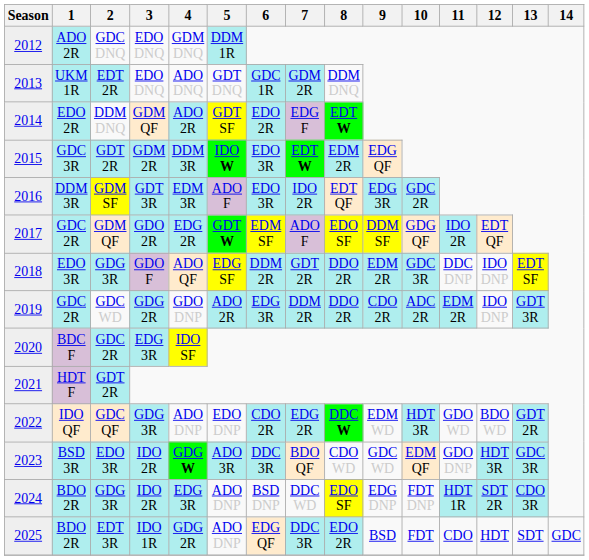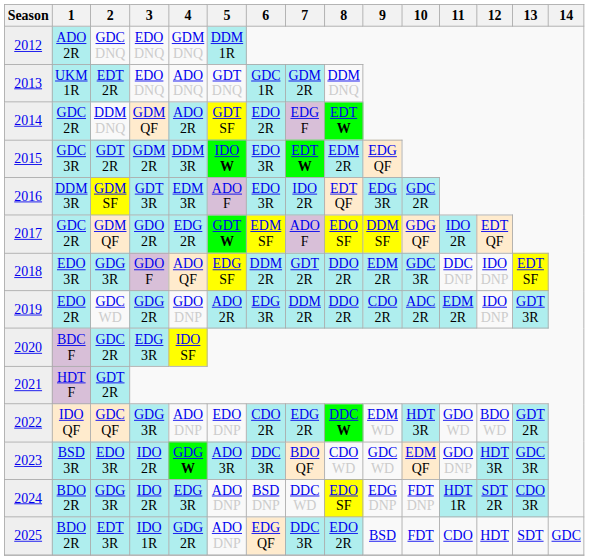 <table class="wikitable" style="width:50%; margin:0">
 <tr>
 <th>Season</th>
 <th>1</th>
 <th>2</th>
 <th>3</th>
 <th>4</th>
 <th>5</th>
 <th>6</th>
 <th>7</th>
 <th>8</th>
 <th>9</th>
 <th>10</th>
 <th>11</th>
 <th>12</th>
 <th>13</th>
 <th>14</th>
 </tr>
 <tr>
 <td style="text-align:center; background:#efefef;"><a href='#'>2012</a></td>
 <td style="text-align:center; background:#afeeee;"><a href='#'>ADO</a><br>2R</td>
 <td style="text-align:center; color:#ccc;"><a href='#'>GDC</a><br>DNQ</td>
 <td style="text-align:center; color:#ccc;"><a href='#'>EDO</a><br>DNQ</td>
 <td style="text-align:center; color:#ccc;"><a href='#'>GDM</a><br>DNQ</td>
 <td style="text-align:center; background:#afeeee;"><a href='#'>DDM</a><br>1R</td>
 </tr>
 <tr>
 <td style="text-align:center; background:#efefef;"><a href='#'>2013</a></td>
 <td style="text-align:center; background:#afeeee;"><a href='#'>UKM</a><br>1R</td>
 <td style="text-align:center; background:#afeeee;"><a href='#'>EDT</a><br>2R</td>
 <td style="text-align:center; color:#ccc;"><a href='#'>EDO</a><br>DNQ</td>
 <td style="text-align:center; color:#ccc;"><a href='#'>ADO</a><br>DNQ</td>
 <td style="text-align:center; color:#ccc;"><a href='#'>GDT</a><br>DNQ</td>
 <td style="text-align:center; background:#afeeee;"><a href='#'>GDC</a><br>1R</td>
 <td style="text-align:center; background:#afeeee;"><a href='#'>GDM</a><br>2R</td>
 <td style="text-align:center; color:#ccc;"><a href='#'>DDM</a><br>DNQ</td>
 </tr>
 <tr>
 <td style="text-align:center; background:#efefef;"><a href='#'>2014</a></td>
-<td style="text-align:center; background:#afeeee;"><a href='#'>EDO</a><br>2R</td>
+<td style="text-align:center; background:#afeeee;"><a href='#'>GDC</a><br>2R</td>
 <td style="text-align:center; color:#ccc;"><a href='#'>DDM</a><br>DNQ</td>
 <td style="text-align:center; background:#ffebcd;"><a href='#'>GDM</a><br>QF</td>
 <td style="text-align:center; background:#afeeee;"><a href='#'>ADO</a><br>2R</td>
 <td style="text-align:center; background:yellow;"><a href='#'>GDT</a><br>SF</td>
 <td style="text-align:center; background:#afeeee;"><a href='#'>EDO</a><br>2R</td>
 <td style="text-align:center; background:thistle;"><a href='#'>EDG</a><br>F</td>
 <td style="text-align:center; background:lime;"><a href='#'>EDT</a><br><strong>W</strong></td>
 </tr>
 <tr>
 <td style="text-align:center; background:#efefef;"><a href='#'>2015</a></td>
 <td style="text-align:center; background:#afeeee;"><a href='#'>GDC</a><br>3R</td>
 <td style="text-align:center; background:#afeeee;"><a href='#'>GDT</a><br>2R</td>
 <td style="text-align:center; background:#afeeee;"><a href='#'>GDM</a><br>2R</td>
 <td style="text-align:center; background:#afeeee;"><a href='#'>DDM</a><br>3R</td>
 <td style="text-align:center; background:lime;"><a href='#'>IDO</a><br><strong>W</strong></td>
 <td style="text-align:center; background:#afeeee;"><a href='#'>EDO</a><br>3R</td>
 <td style="text-align:center; background:lime;"><a href='#'>EDT</a><br><strong>W</strong></td>
 <td style="text-align:center; background:#afeeee;"><a href='#'>EDM</a><br>2R</td>
 <td style="text-align:center; background:#ffebcd;"><a href='#'>EDG</a><br>QF</td>
 </tr>
 <tr>
 <td style="text-align:center; background:#efefef;"><a href='#'>2016</a></td>
 <td style="text-align:center; background:#afeeee;"><a href='#'>DDM</a><br>3R</td>
 <td style="text-align:center; background:yellow;"><a href='#'>GDM</a><br>SF</td>
 <td style="text-align:center; background:#afeeee;"><a href='#'>GDT</a><br>3R</td>
 <td style="text-align:center; background:#afeeee;"><a href='#'>EDM</a><br>3R</td>
 <td style="text-align:center; background:thistle;"><a href='#'>ADO</a><br>F</td>
 <td style="text-align:center; background:#afeeee;"><a href='#'>EDO</a><br>3R</td>
 <td style="text-align:center; background:#afeeee;"><a href='#'>IDO</a><br>2R</td>
 <td style="text-align:center; background:#ffebcd;"><a href='#'>EDT</a><br>QF</td>
 <td style="text-align:center; background:#afeeee;"><a href='#'>EDG</a><br>3R</td>
 <td style="text-align:center; background:#afeeee;"><a href='#'>GDC</a><br>2R</td>
 </tr>
 <tr>
 <td style="text-align:center; background:#efefef;"><a href='#'>2017</a></td>
 <td style="text-align:center; background:#afeeee;"><a href='#'>GDC</a><br>2R</td>
 <td style="text-align:center; background:#ffebcd;"><a href='#'>GDM</a><br>QF</td>
 <td style="text-align:center; background:#afeeee;"><a href='#'>GDO</a><br>2R</td>
 <td style="text-align:center; background:#afeeee;"><a href='#'>EDG</a><br>2R</td>
 <td style="text-align:center; background:lime;"><a href='#'>GDT</a><br><strong>W</strong></td>
 <td style="text-align:center; background:yellow;"><a href='#'>EDM</a><br>SF</td>
 <td style="text-align:center; background:thistle;"><a href='#'>ADO</a><br>F</td>
 <td style="text-align:center; background:yellow;"><a href='#'>EDO</a><br>SF</td>
 <td style="text-align:center; background:yellow;"><a href='#'>DDM</a><br>SF</td>
 <td style="text-align:center; background:#ffebcd;"><a href='#'>GDG</a><br>QF</td>
 <td style="text-align:center; background:#afeeee;"><a href='#'>IDO</a><br>2R</td>
 <td style="text-align:center; background:#ffebcd;"><a href='#'>EDT</a><br>QF</td>
 </tr>
 <tr>
 <td style="text-align:center; background:#efefef;"><a href='#'>2018</a></td>
 <td style="text-align:center; background:#afeeee;"><a href='#'>EDO</a><br>3R</td>
 <td style="text-align:center; background:#afeeee;"><a href='#'>GDG</a><br>3R</td>
 <td style="text-align:center; background:thistle;"><a href='#'>GDO</a><br>F</td>
 <td style="text-align:center; background:#ffebcd;"><a href='#'>ADO</a><br>QF</td>
 <td style="text-align:center; background:yellow;"><a href='#'>EDG</a><br>SF</td>
 <td style="text-align:center; background:#afeeee;"><a href='#'>DDM</a><br>2R</td>
 <td style="text-align:center; background:#afeeee;"><a href='#'>GDT</a><br>2R</td>
 <td style="text-align:center; background:#afeeee;"><a href='#'>DDO</a><br>2R</td>
 <td style="text-align:center; background:#afeeee;"><a href='#'>EDM</a><br>2R</td>
 <td style="text-align:center; background:#afeeee;"><a href='#'>GDC</a><br>3R</td>
 <td style="text-align:center; color:#ccc;"><a href='#'>DDC</a><br>DNP</td>
 <td style="text-align:center; color:#ccc;"><a href='#'>IDO</a><br>DNP</td>
 <td style="text-align:center; background:yellow;"><a href='#'>EDT</a><br>SF</td>
 </tr>
 <tr>
 <td style="text-align:center; background:#efefef;"><a href='#'>2019</a></td>
-<td style="text-align:center; background:#afeeee;"><a href='#'>GDC</a><br>2R</td>
+<td style="text-align:center; background:#afeeee;"><a href='#'>EDO</a><br>2R</td>
 <td style="text-align:center; color:#ccc;"><a href='#'>GDC</a><br>WD</td>
 <td style="text-align:center; background:#afeeee;"><a href='#'>GDG</a><br>2R</td>
 <td style="text-align:center; color:#ccc;"><a href='#'>GDO</a><br>DNP</td>
 <td style="text-align:center; background:#afeeee;"><a href='#'>ADO</a><br>2R</td>
 <td style="text-align:center; background:#afeeee;"><a href='#'>EDG</a><br>3R</td>
 <td style="text-align:center; background:#afeeee;"><a href='#'>DDM</a><br>2R</td>
 <td style="text-align:center; background:#afeeee;"><a href='#'>DDO</a><br>2R</td>
 <td style="text-align:center; background:#afeeee;"><a href='#'>CDO</a><br>2R</td>
 <td style="text-align:center; background:#afeeee;"><a href='#'>ADC</a><br>2R</td>
 <td style="text-align:center; background:#afeeee;"><a href='#'>EDM</a><br>2R</td>
 <td style="text-align:center; color:#ccc;"><a href='#'>IDO</a><br>DNP</td>
 <td style="text-align:center; background:#afeeee;"><a href='#'>GDT</a><br>3R</td>
 </tr>
 <tr>
 <td style="text-align:center; background:#efefef;"><a href='#'>2020</a></td>
 <td style="text-align:center; background:thistle;"><a href='#'>BDC</a><br>F</td>
 <td style="text-align:center; background:#afeeee;"><a href='#'>GDC</a><br>2R</td>
 <td style="text-align:center; background:#afeeee;"><a href='#'>EDG</a><br>3R</td>
 <td style="text-align:center; background:yellow;"><a href='#'>IDO</a><br>SF</td>
 </tr>
 <tr>
 <td style="text-align:center; background:#efefef;"><a href='#'>2021</a></td>
 <td style="text-align:center; background:thistle;"><a href='#'>HDT</a><br>F</td>
 <td style="text-align:center; background:#afeeee;"><a href='#'>GDT</a><br>2R</td>
 </tr>
 <tr>
 <td style="text-align:center; background:#efefef;"><a href='#'>2022</a></td>
 <td style="text-align:center; background:#ffebcd;"><a href='#'>IDO</a><br>QF</td>
 <td style="text-align:center; background:#ffebcd;"><a href='#'>GDC</a><br>QF</td>
 <td style="text-align:center; background:#afeeee;"><a href='#'>GDG</a><br>3R</td>
 <td style="text-align:center; color:#ccc;"><a href='#'>ADO</a><br>DNP</td>
 <td style="text-align:center; color:#ccc;"><a href='#'>EDO</a><br>DNP</td>
 <td style="text-align:center; background:#afeeee;"><a href='#'>CDO</a><br>2R</td>
 <td style="text-align:center; background:#afeeee;"><a href='#'>EDG</a><br>2R</td>
 <td style="text-align:center; background:lime;"><a href='#'>DDC</a><br><strong>W</strong></td>
 <td style="text-align:center; color:#ccc;"><a href='#'>EDM</a><br>WD</td>
 <td style="text-align:center; background:#afeeee;"><a href='#'>HDT</a><br>3R</td>
 <td style="text-align:center; color:#ccc;"><a href='#'>GDO</a><br>WD</td>
 <td style="text-align:center; color:#ccc;"><a href='#'>BDO</a><br>WD</td>
 <td style="text-align:center; background:#afeeee;"><a href='#'>GDT</a><br>2R</td>
 </tr>
 <tr>
 <td style="text-align:center; background:#efefef;"><a href='#'>2023</a></td>
 <td style="text-align:center; background:#afeeee;"><a href='#'>BSD</a><br>3R</td>
 <td style="text-align:center; background:#afeeee;"><a href='#'>EDO</a><br>3R</td>
 <td style="text-align:center; background:#afeeee;"><a href='#'>IDO</a><br>2R</td>
 <td style="text-align:center; background:lime;"><a href='#'>GDG</a><br><strong>W</strong></td>
 <td style="text-align:center; background:#afeeee;"><a href='#'>ADO</a><br>3R</td>
 <td style="text-align:center; background:#afeeee;"><a href='#'>DDC</a><br>3R</td>
 <td style="text-align:center; background:#ffebcd;"><a href='#'>BDO</a><br>QF</td>
 <td style="text-align:center; color:#ccc;"><a href='#'>CDO</a><br>WD</td>
 <td style="text-align:center; color:#ccc;"><a href='#'>GDC</a><br>WD</td>
 <td style="text-align:center; background:#ffebcd;"><a href='#'>EDM</a><br>QF</td>
 <td style="text-align:center; color:#ccc;"><a href='#'>GDO</a><br>DNP</td>
 <td style="text-align:center; background:#afeeee;"><a href='#'>HDT</a><br>3R</td>
 <td style="text-align:center; background:#afeeee;"><a href='#'>GDC</a><br>3R</td>
 </tr>
 <tr>
 <td style="text-align:center; background:#efefef;"><a href='#'>2024</a></td>
 <td style="text-align:center; background:#afeeee;"><a href='#'>BDO</a><br>2R</td>
 <td style="text-align:center; background:#afeeee;"><a href='#'>GDG</a><br>3R</td>
 <td style="text-align:center; background:#afeeee;"><a href='#'>IDO</a><br>2R</td>
 <td style="text-align:center; background:#afeeee;"><a href='#'>EDG</a><br>3R</td>
 <td style="text-align:center; color:#ccc;"><a href='#'>ADO</a><br>DNP</td>
 <td style="text-align:center; color:#ccc;"><a href='#'>BSD</a><br>DNP</td>
 <td style="text-align:center; color:#ccc;"><a href='#'>DDC</a><br>WD</td>
 <td style="text-align:center; background:yellow;"><a href='#'>EDO</a><br>SF</td>
 <td style="text-align:center; color:#ccc;"><a href='#'>EDG</a><br>DNP</td>
 <td style="text-align:center; color:#ccc;"><a href='#'>FDT</a><br>DNP</td>
 <td style="text-align:center; background:#afeeee;"><a href='#'>HDT</a><br>1R</td>
 <td style="text-align:center; background:#afeeee;"><a href='#'>SDT</a><br>2R</td>
 <td style="text-align:center; background:#afeeee;"><a href='#'>CDO</a><br>3R</td>
 </tr>
 <tr>
 <td style="text-align:center; background:#efefef;"><a href='#'>2025</a></td>
 <td style="text-align:center; background:#afeeee;"><a href='#'>BDO</a><br>2R</td>
 <td style="text-align:center; background:#afeeee;"><a href='#'>EDT</a><br>3R</td>
 <td style="text-align:center; background:#afeeee;"><a href='#'>IDO</a><br>1R</td>
 <td style="text-align:center; background:#afeeee;"><a href='#'>GDG</a><br>2R</td>
 <td style="text-align:center; color:#ccc;"><a href='#'>ADO</a><br>DNP</td>
 <td style="text-align:center; background:#ffebcd;"><a href='#'>EDG</a><br>QF</td>
 <td style="text-align:center; background:#afeeee;"><a href='#'>DDC</a><br>3R</td>
 <td style="text-align:center; background:#afeeee;"><a href='#'>EDO</a><br>2R</td>
 <td style="text-align:center; color:#ccc;"><a href='#'>BSD</a><br></td>
 <td style="text-align:center; color:#ccc;"><a href='#'>FDT</a><br></td>
 <td style="text-align:center; color:#ccc;"><a href='#'>CDO</a><br></td>
 <td style="text-align:center; color:#ccc;"><a href='#'>HDT</a><br></td>
 <td style="text-align:center; color:#ccc;"><a href='#'>SDT</a><br></td>
 <td style="text-align:center; color:#ccc;"><a href='#'>GDC</a><br></td>
 </tr>
 <tr>
 </tr>
 </table>
